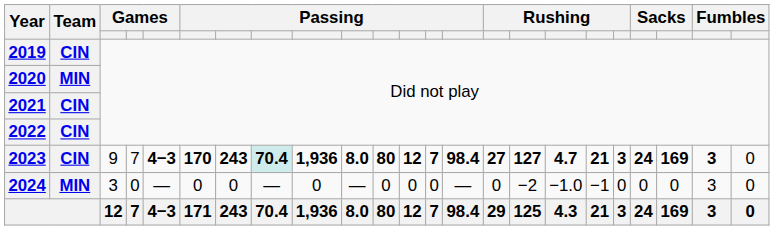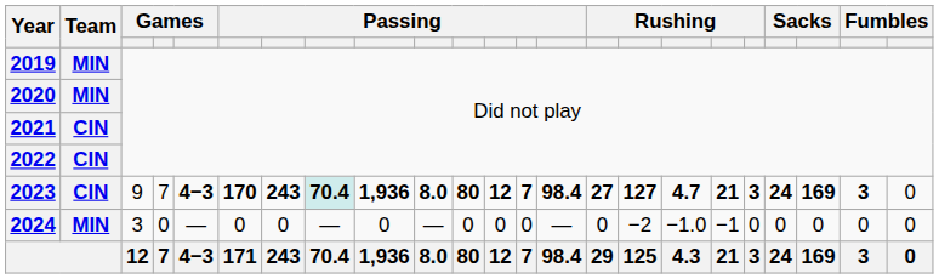 <table class="wikitable" style="text-align:center;">
 <tr>
 <th rowspan="2">Year</th>
 <th rowspan="2">Team</th>
 <th colspan="3">Games</th>
 <th colspan="9">Passing</th>
 <th colspan="5">Rushing</th>
 <th colspan="2">Sacks</th>
 <th colspan="2">Fumbles</th>
 </tr>
 <tr>
 <th></th>
 <th></th>
 <th></th>
 <th></th>
 <th></th>
 <th></th>
 <th></th>
 <th></th>
 <th></th>
 <th></th>
 <th></th>
 <th></th>
 <th></th>
 <th></th>
 <th></th>
 <th></th>
 <th></th>
 <th></th>
 <th></th>
 <th></th>
 <th></th>
 </tr>
 <tr>
 <th><a href='#'>2019</a></th>
-<th><a href='#'>CIN</a></th>
+<th><a href='#'>MIN</a></th>
 <td colspan="21"; rowspan="4">Did not play</td>
 </tr>
 <tr>
 <th><a href='#'>2020</a></th>
 <th><a href='#'>MIN</a></th>
 </tr>
 <tr>
 <th><a href='#'>2021</a></th>
 <th><a href='#'>CIN</a></th>
 </tr>
 <tr>
 <th><a href='#'>2022</a></th>
 <th><a href='#'>CIN</a></th>
 </tr>
 <tr>
 <th><a href='#'>2023</a></th>
 <th><a href='#'>CIN</a></th>
 <td>9</td>
 <td>7</td>
 <td><strong>4−3</strong></td>
 <td><strong>170</strong></td>
 <td><strong>243</strong></td>
 <td style="background:#cfecec;"><strong>70.4</strong></td>
 <td><strong>1,936</strong></td>
 <td><strong>8.0</strong></td>
 <td><strong>80</strong></td>
 <td><strong>12</strong></td>
 <td><strong>7</strong></td>
 <td><strong>98.4</strong></td>
 <td><strong>27</strong></td>
 <td><strong>127</strong></td>
 <td><strong>4.7</strong></td>
 <td><strong>21</strong></td>
 <td><strong>3</strong></td>
 <td><strong>24</strong></td>
 <td><strong>169</strong></td>
 <td><strong>3</strong></td>
 <td>0</td>
 </tr>
 <tr>
 <th><a href='#'>2024</a></th>
 <th><a href='#'>MIN</a></th>
 <td>3</td>
 <td>0</td>
 <td>—</td>
 <td>0</td>
 <td>0</td>
 <td>—</td>
 <td>0</td>
 <td>—</td>
 <td>0</td>
 <td>0</td>
 <td>0</td>
 <td>—</td>
 <td>0</td>
 <td>−2</td>
 <td>−1.0</td>
 <td>−1</td>
 <td>0</td>
 <td>0</td>
 <td>0</td>
-<td>3</td>
+<td>0</td>
 <td>0</td>
 </tr>
 <tr>
 <th colspan="2"></th>
 <th>12</th>
 <th>7</th>
 <th>4−3</th>
 <th>171</th>
 <th>243</th>
 <th>70.4</th>
 <th>1,936</th>
 <th>8.0</th>
 <th>80</th>
 <th>12</th>
 <th>7</th>
 <th>98.4</th>
 <th>29</th>
 <th>125</th>
 <th>4.3</th>
 <th>21</th>
 <th>3</th>
 <th>24</th>
 <th>169</th>
 <th>3</th>
 <th>0</th>
 </tr>
 </table>
